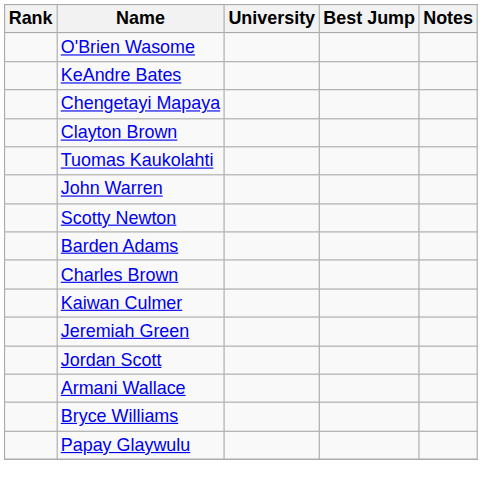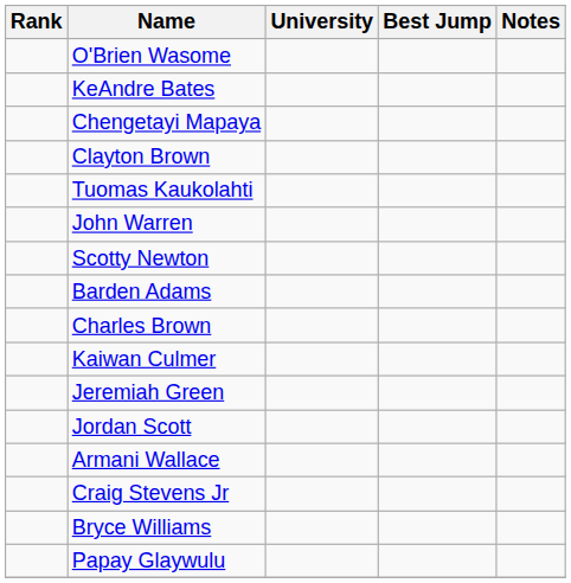 <table class="wikitable sortable" style="text-align:center">
 <tr>
 <th>Rank</th>
 <th>Name</th>
 <th>University</th>
 <th>Best Jump</th>
 <th>Notes</th>
 </tr>
 <tr>
 <td></td>
 <td align=left><a href='#'>O'Brien Wasome</a></td>
 <td></td>
 <td><strong></strong></td>
 <td></td>
 </tr>
 <tr>
 <td></td>
 <td align=left><a href='#'>KeAndre Bates</a></td>
 <td></td>
 <td><strong></strong></td>
 <td></td>
 </tr>
 <tr>
 <td></td>
 <td align=left><a href='#'>Chengetayi Mapaya</a></td>
 <td></td>
 <td><strong></strong></td>
 <td></td>
 </tr>
 <tr>
 <td></td>
 <td align=left><a href='#'>Clayton Brown</a></td>
 <td></td>
 <td><strong></strong></td>
 <td></td>
 </tr>
 <tr>
 <td></td>
 <td align=left><a href='#'>Tuomas Kaukolahti</a></td>
 <td></td>
 <td><strong></strong></td>
 <td></td>
 </tr>
 <tr>
 <td></td>
 <td align=left><a href='#'>John Warren</a></td>
 <td></td>
 <td><strong></strong></td>
 <td></td>
 </tr>
 <tr>
 <td></td>
 <td align=left><a href='#'>Scotty Newton</a></td>
 <td></td>
 <td><strong></strong></td>
 <td></td>
 </tr>
 <tr>
 <td></td>
 <td align=left><a href='#'>Barden Adams</a></td>
 <td></td>
 <td><strong></strong></td>
 <td></td>
 </tr>
 <tr>
 <td></td>
 <td align=left><a href='#'>Charles Brown</a></td>
 <td></td>
 <td><strong></strong></td>
 <td></td>
 </tr>
 <tr>
 <td></td>
 <td align=left><a href='#'>Kaiwan Culmer</a></td>
 <td></td>
 <td><strong></strong></td>
 <td></td>
 </tr>
 <tr>
 <td></td>
 <td align=left><a href='#'>Jeremiah Green</a></td>
 <td></td>
 <td><strong></strong></td>
 <td></td>
 </tr>
 <tr>
 <td></td>
 <td align=left><a href='#'>Jordan Scott</a></td>
 <td></td>
 <td><strong></strong></td>
 <td></td>
 </tr>
 <tr>
 <td></td>
 <td align=left><a href='#'>Armani Wallace</a></td>
 <td></td>
 <td><strong></strong></td>
 <td></td>
 </tr>
 <tr>
 <td></td>
+<td align=left><a href='#'>Craig Stevens Jr</a></td>
+<td></td>
+<td><strong></strong></td>
+<td></td>
+</tr>
+<tr>
+<td></td>
 <td align=left><a href='#'>Bryce Williams</a></td>
 <td></td>
 <td><strong></strong></td>
 <td></td>
 </tr>
 <tr>
 <td></td>
 <td align=left><a href='#'>Papay Glaywulu</a></td>
 <td></td>
 <td><strong></strong></td>
 <td></td>
 </tr>
 <tr>
 </tr>
 </table>
